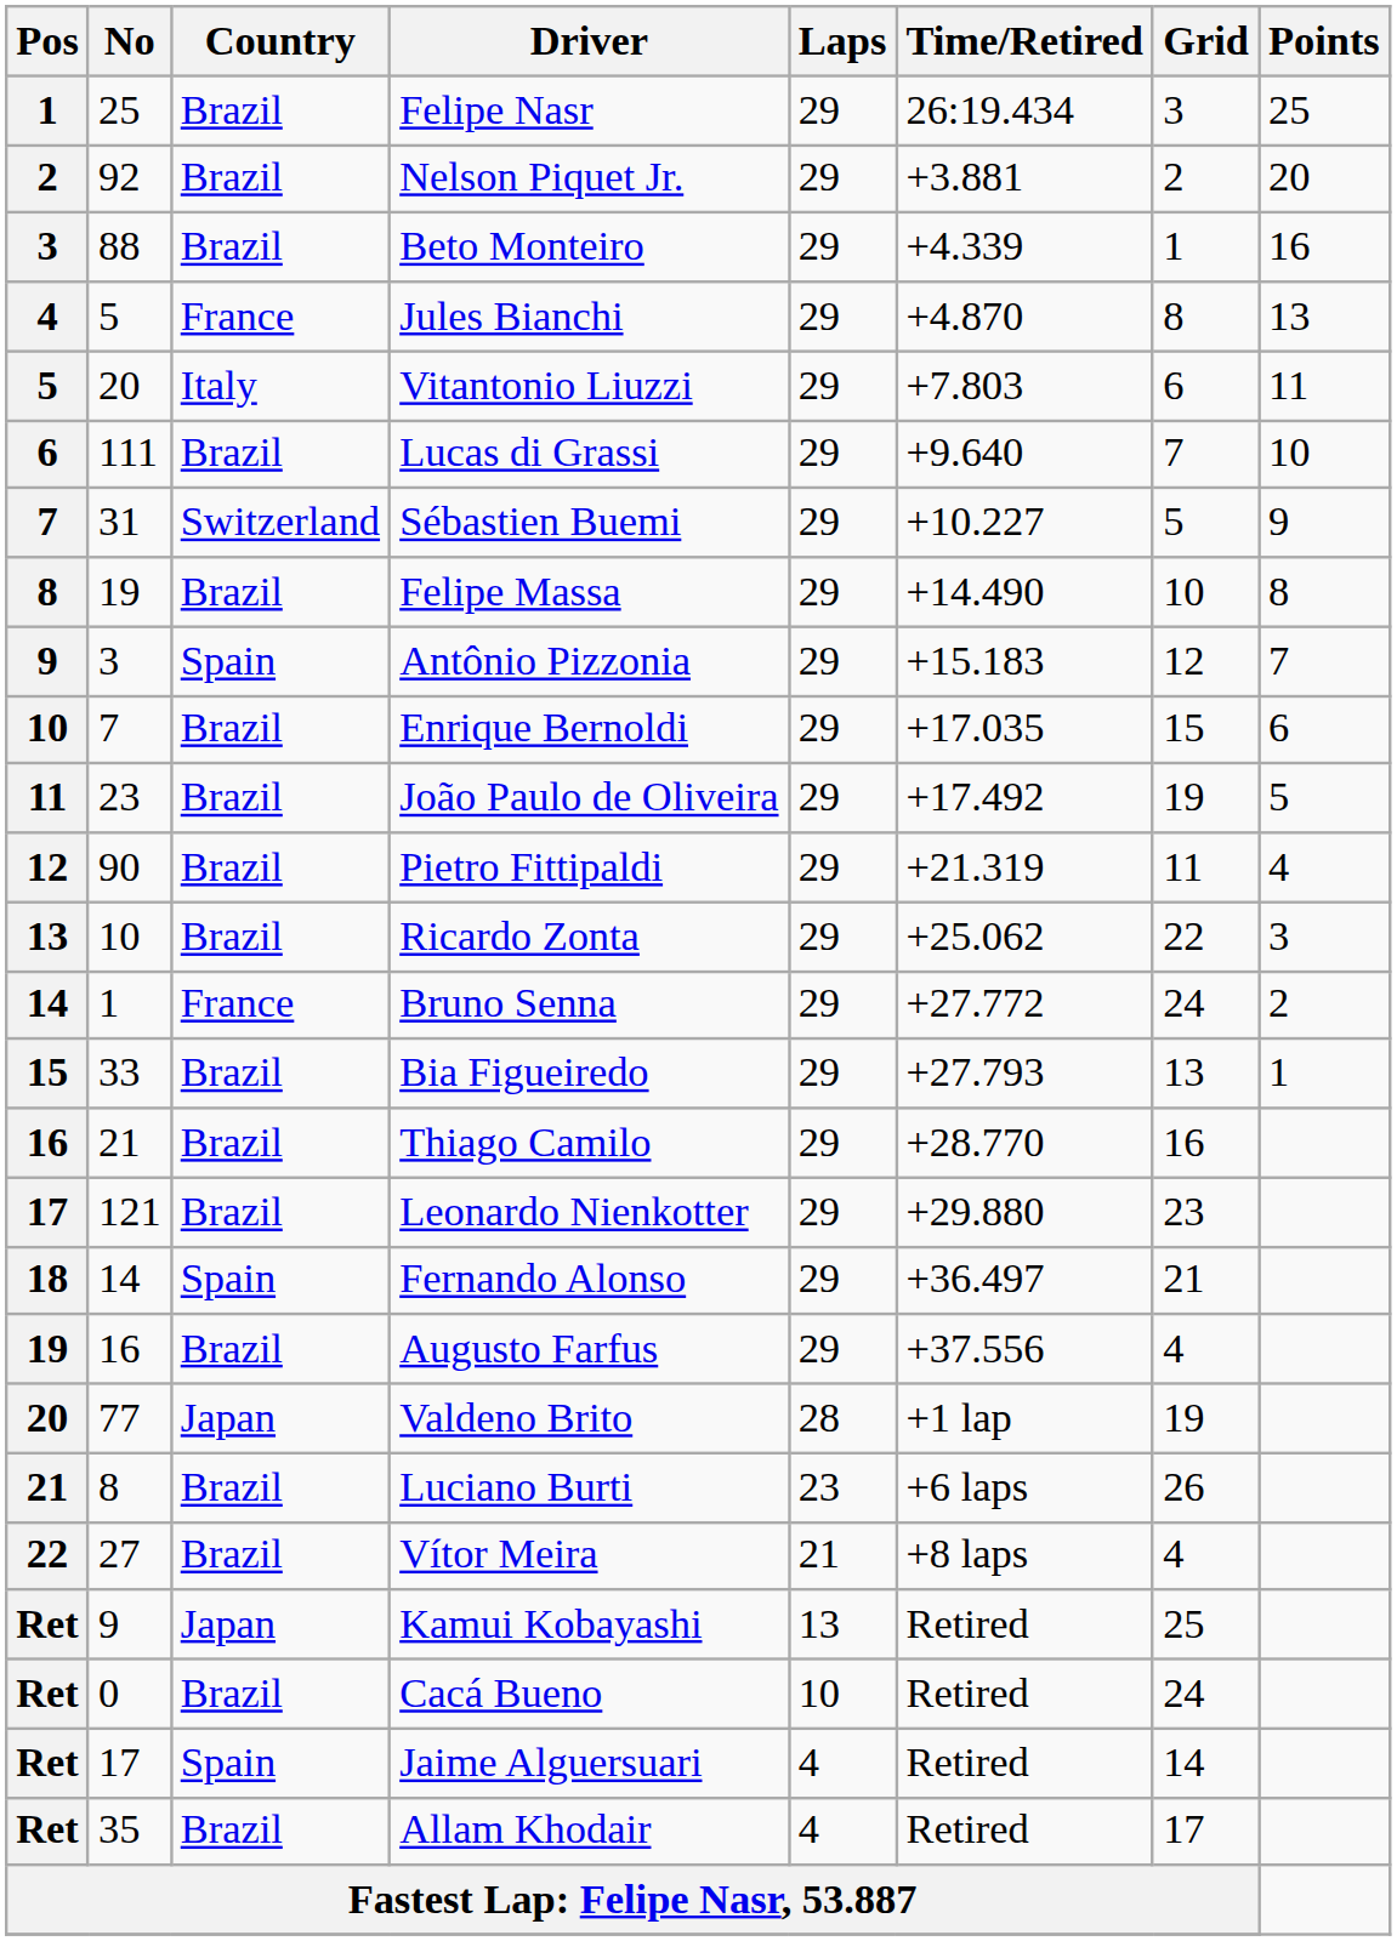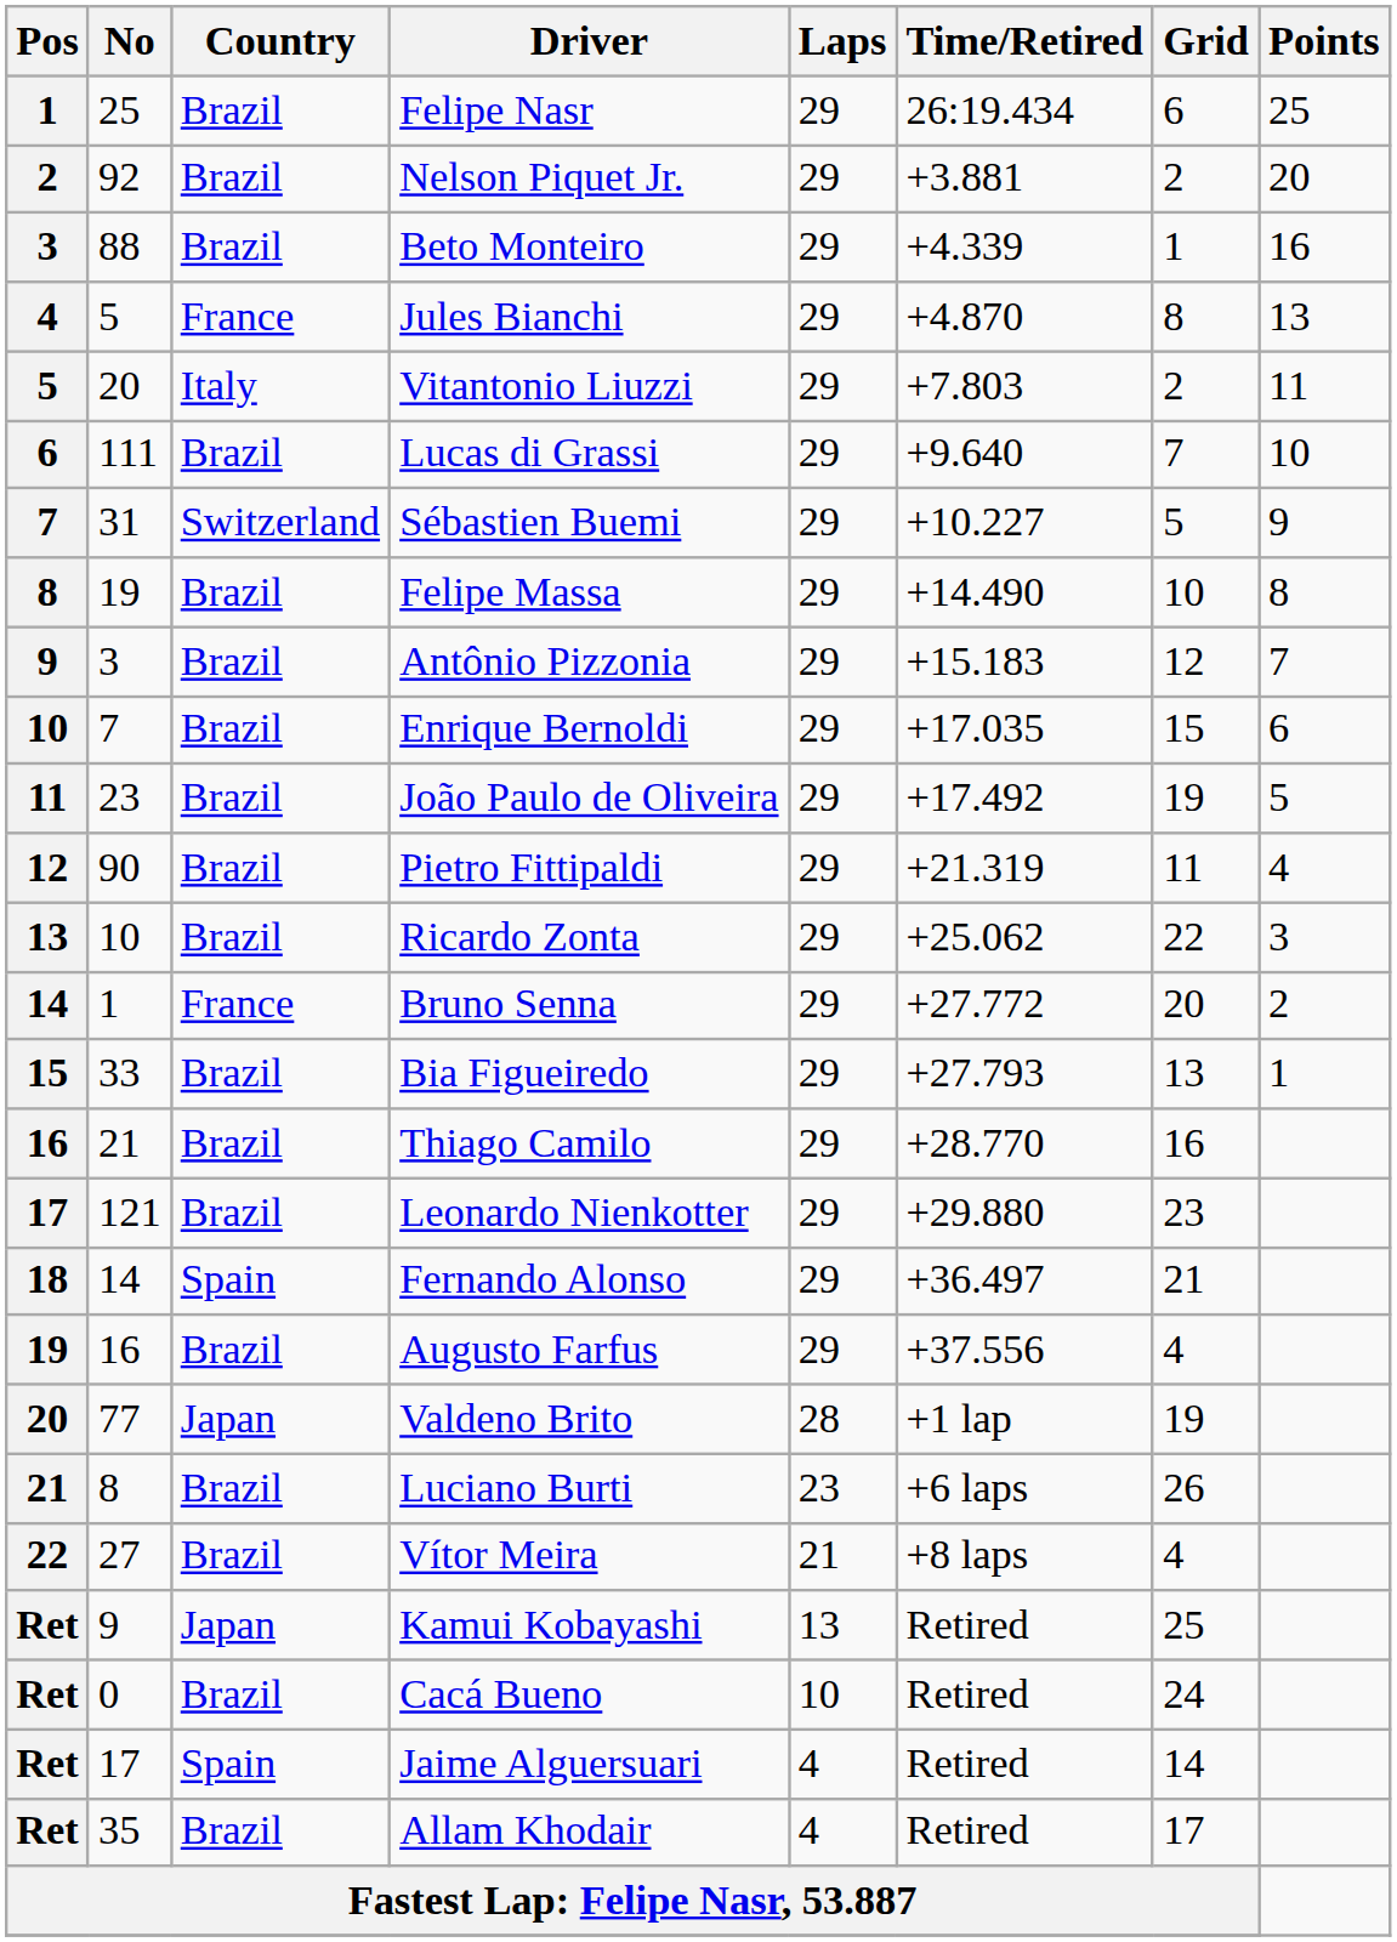 <table class="wikitable" style="font-size: 90%">
 <tr>
 <th>Pos</th>
 <th>No</th>
 <th>Country</th>
 <th>Driver</th>
 <th>Laps</th>
 <th>Time/Retired</th>
 <th>Grid</th>
 <th>Points</th>
 </tr>
 <tr>
 <th>1</th>
 <td>25</td>
 <td> <a href='#'>Brazil</a></td>
 <td><a href='#'>Felipe Nasr</a></td>
 <td>29</td>
 <td>26:19.434</td>
-<td>3</td>
+<td>6</td>
 <td>25</td>
 </tr>
 <tr>
 <th>2</th>
 <td>92</td>
 <td> <a href='#'>Brazil</a></td>
 <td><a href='#'>Nelson Piquet Jr.</a></td>
 <td>29</td>
 <td>+3.881</td>
 <td>2</td>
 <td>20</td>
 </tr>
 <tr>
 <th>3</th>
 <td>88</td>
 <td> <a href='#'>Brazil</a></td>
 <td><a href='#'>Beto Monteiro</a></td>
 <td>29</td>
 <td>+4.339</td>
 <td>1</td>
 <td>16</td>
 </tr>
 <tr>
 <th>4</th>
 <td>5</td>
 <td> <a href='#'>France</a></td>
 <td><a href='#'>Jules Bianchi</a></td>
 <td>29</td>
 <td>+4.870</td>
 <td>8</td>
 <td>13</td>
 </tr>
 <tr>
 <th>5</th>
 <td>20</td>
 <td> <a href='#'>Italy</a></td>
 <td><a href='#'>Vitantonio Liuzzi</a></td>
 <td>29</td>
 <td>+7.803</td>
-<td>6</td>
+<td>2</td>
 <td>11</td>
 </tr>
 <tr>
 <th>6</th>
 <td>111</td>
 <td> <a href='#'>Brazil</a></td>
 <td><a href='#'>Lucas di Grassi</a></td>
 <td>29</td>
 <td>+9.640</td>
 <td>7</td>
 <td>10</td>
 </tr>
 <tr>
 <th>7</th>
 <td>31</td>
 <td> <a href='#'>Switzerland</a></td>
 <td><a href='#'>Sébastien Buemi</a></td>
 <td>29</td>
 <td>+10.227</td>
 <td>5</td>
 <td>9</td>
 </tr>
 <tr>
 <th>8</th>
 <td>19</td>
 <td> <a href='#'>Brazil</a></td>
 <td><a href='#'>Felipe Massa</a></td>
 <td>29</td>
 <td>+14.490</td>
 <td>10</td>
 <td>8</td>
 </tr>
 <tr>
 <th>9</th>
 <td>3</td>
-<td> <a href='#'>Spain</a></td>
+<td> <a href='#'>Brazil</a></td>
 <td><a href='#'>Antônio Pizzonia</a></td>
 <td>29</td>
 <td>+15.183</td>
 <td>12</td>
 <td>7</td>
 </tr>
 <tr>
 <th>10</th>
 <td>7</td>
 <td> <a href='#'>Brazil</a></td>
 <td><a href='#'>Enrique Bernoldi</a></td>
 <td>29</td>
 <td>+17.035</td>
 <td>15</td>
 <td>6</td>
 </tr>
 <tr>
 <th>11</th>
 <td>23</td>
 <td> <a href='#'>Brazil</a></td>
 <td><a href='#'>João Paulo de Oliveira</a></td>
 <td>29</td>
 <td>+17.492</td>
 <td>19</td>
 <td>5</td>
 </tr>
 <tr>
 <th>12</th>
 <td>90</td>
 <td> <a href='#'>Brazil</a></td>
 <td><a href='#'>Pietro Fittipaldi</a></td>
 <td>29</td>
 <td>+21.319</td>
 <td>11</td>
 <td>4</td>
 </tr>
 <tr>
 <th>13</th>
 <td>10</td>
 <td> <a href='#'>Brazil</a></td>
 <td><a href='#'>Ricardo Zonta</a></td>
 <td>29</td>
 <td>+25.062</td>
 <td>22</td>
 <td>3</td>
 </tr>
 <tr>
 <th>14</th>
 <td>1</td>
 <td> <a href='#'>France</a></td>
 <td><a href='#'>Bruno Senna</a></td>
 <td>29</td>
 <td>+27.772</td>
-<td>24</td>
+<td>20</td>
 <td>2</td>
 </tr>
 <tr>
 <th>15</th>
 <td>33</td>
 <td> <a href='#'>Brazil</a></td>
 <td><a href='#'>Bia Figueiredo</a></td>
 <td>29</td>
 <td>+27.793</td>
 <td>13</td>
 <td>1</td>
 </tr>
 <tr>
 <th>16</th>
 <td>21</td>
 <td> <a href='#'>Brazil</a></td>
 <td><a href='#'>Thiago Camilo</a></td>
 <td>29</td>
 <td>+28.770</td>
 <td>16</td>
 <td></td>
 </tr>
 <tr>
 <th>17</th>
 <td>121</td>
 <td> <a href='#'>Brazil</a></td>
 <td><a href='#'>Leonardo Nienkotter</a></td>
 <td>29</td>
 <td>+29.880</td>
 <td>23</td>
 <td></td>
 </tr>
 <tr>
 <th>18</th>
 <td>14</td>
 <td> <a href='#'>Spain</a></td>
 <td><a href='#'>Fernando Alonso</a></td>
 <td>29</td>
 <td>+36.497</td>
 <td>21</td>
 <td></td>
 </tr>
 <tr>
 <th>19</th>
 <td>16</td>
 <td> <a href='#'>Brazil</a></td>
 <td><a href='#'>Augusto Farfus</a></td>
 <td>29</td>
 <td>+37.556</td>
 <td>4</td>
 <td></td>
 </tr>
 <tr>
 <th>20</th>
 <td>77</td>
 <td> <a href='#'>Japan</a></td>
 <td><a href='#'>Valdeno Brito</a></td>
 <td>28</td>
 <td>+1 lap</td>
 <td>19</td>
 <td></td>
 </tr>
 <tr>
 <th>21</th>
 <td>8</td>
 <td> <a href='#'>Brazil</a></td>
 <td><a href='#'>Luciano Burti</a></td>
 <td>23</td>
 <td>+6 laps</td>
 <td>26</td>
 <td></td>
 </tr>
 <tr>
 <th>22</th>
 <td>27</td>
 <td> <a href='#'>Brazil</a></td>
 <td><a href='#'>Vítor Meira</a></td>
 <td>21</td>
 <td>+8 laps</td>
 <td>4</td>
 <td></td>
 </tr>
 <tr>
 <th>Ret</th>
 <td>9</td>
 <td> <a href='#'>Japan</a></td>
 <td><a href='#'>Kamui Kobayashi</a></td>
 <td>13</td>
 <td>Retired</td>
 <td>25</td>
 <td></td>
 </tr>
 <tr>
 <th>Ret</th>
 <td>0</td>
 <td> <a href='#'>Brazil</a></td>
 <td><a href='#'>Cacá Bueno</a></td>
 <td>10</td>
 <td>Retired</td>
 <td>24</td>
 <td></td>
 </tr>
 <tr>
 <th>Ret</th>
 <td>17</td>
 <td> <a href='#'>Spain</a></td>
 <td><a href='#'>Jaime Alguersuari</a></td>
 <td>4</td>
 <td>Retired</td>
 <td>14</td>
 <td></td>
 </tr>
 <tr>
 <th>Ret</th>
 <td>35</td>
 <td> <a href='#'>Brazil</a></td>
 <td><a href='#'>Allam Khodair</a></td>
 <td>4</td>
 <td>Retired</td>
 <td>17</td>
 <td></td>
 </tr>
 <tr>
 <th colspan=7 align=center>Fastest Lap: <a href='#'>Felipe Nasr</a>, 53.887</th>
 </tr>
 <tr>
 </tr>
 </table>
